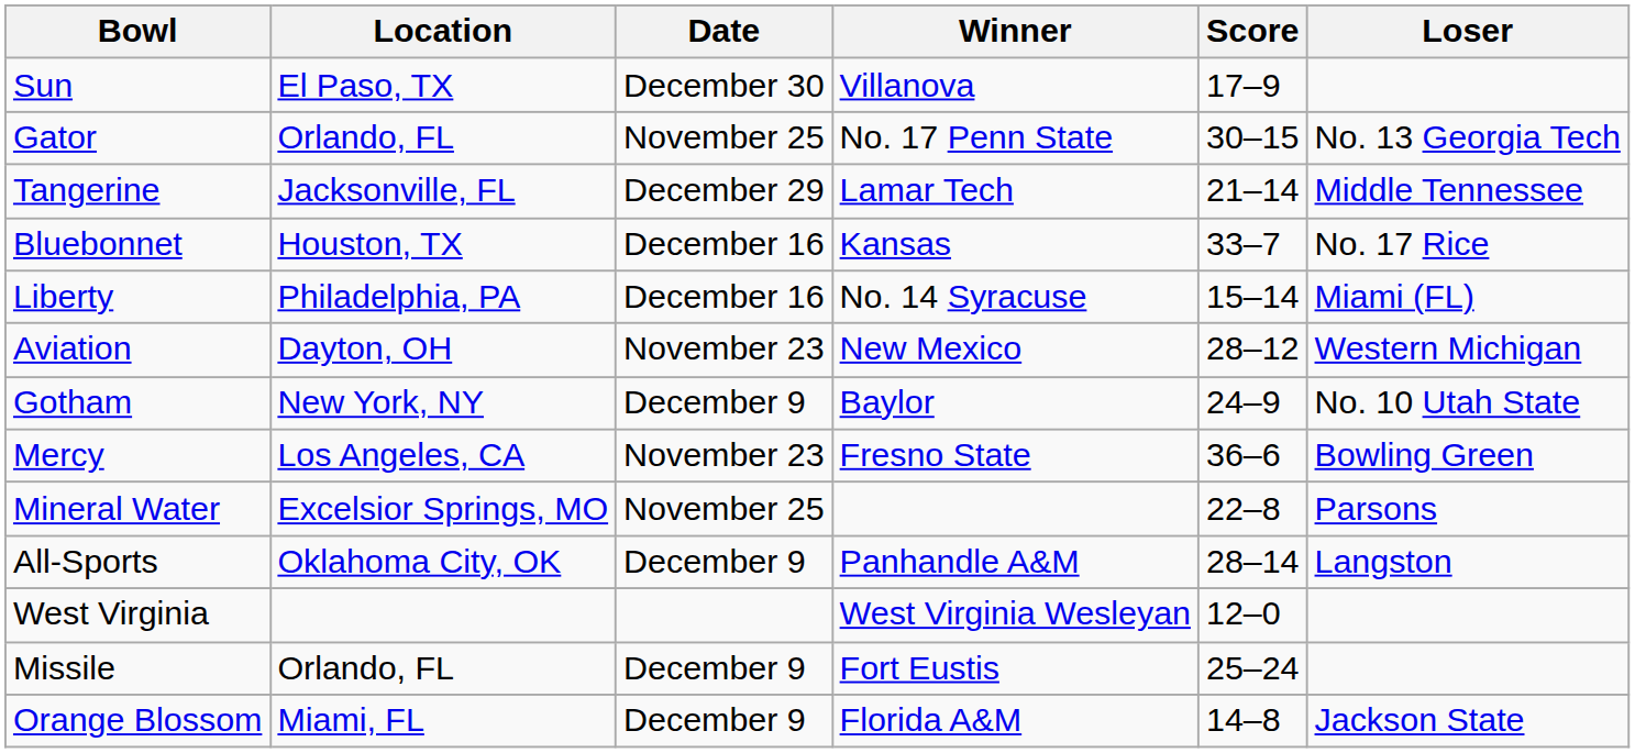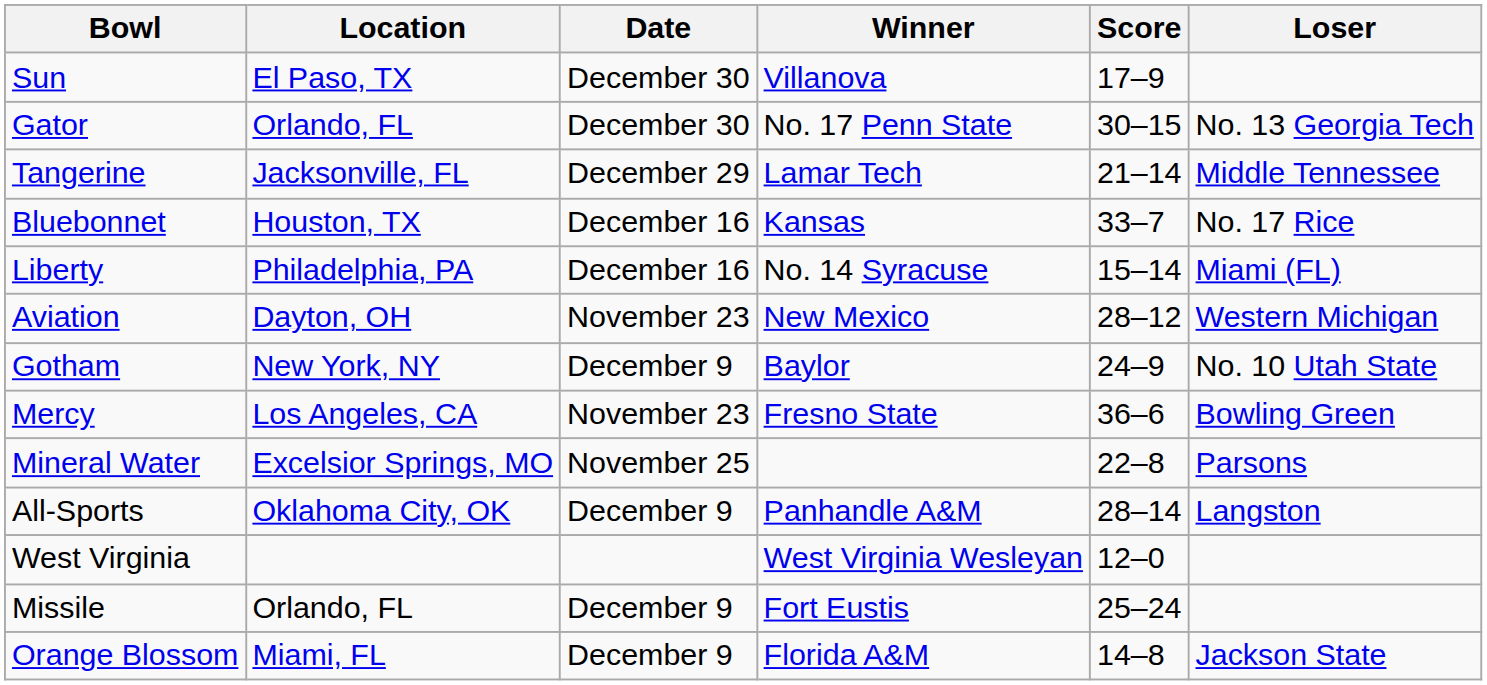 <table class="wikitable">
 <tr>
 <th>Bowl</th>
 <th>Location</th>
 <th>Date</th>
 <th>Winner</th>
 <th>Score</th>
 <th>Loser</th>
 </tr>
 <tr>
 <td><a href='#'>Sun</a></td>
 <td><a href='#'>El Paso, TX</a></td>
 <td>December 30</td>
 <td><a href='#'>Villanova</a></td>
 <td>17–9</td>
 <td></td>
 </tr>
 <tr>
 <td><a href='#'>Gator</a></td>
 <td><a href='#'>Orlando, FL</a></td>
-<td>November 25</td>
+<td>December 30</td>
 <td>No. 17 <a href='#'>Penn State</a></td>
 <td>30–15</td>
 <td>No. 13 <a href='#'>Georgia Tech</a></td>
 </tr>
 <tr>
 <td><a href='#'>Tangerine</a></td>
 <td><a href='#'>Jacksonville, FL</a></td>
 <td>December 29</td>
 <td><a href='#'>Lamar Tech</a></td>
 <td>21–14</td>
 <td><a href='#'>Middle Tennessee</a></td>
 </tr>
 <tr>
 <td><a href='#'>Bluebonnet</a></td>
 <td><a href='#'>Houston, TX</a></td>
 <td>December 16</td>
 <td><a href='#'>Kansas</a></td>
 <td>33–7</td>
 <td>No. 17 <a href='#'>Rice</a></td>
 </tr>
 <tr>
 <td><a href='#'>Liberty</a></td>
 <td><a href='#'>Philadelphia, PA</a></td>
 <td>December 16</td>
 <td>No. 14 <a href='#'>Syracuse</a></td>
 <td>15–14</td>
 <td><a href='#'>Miami (FL)</a></td>
 </tr>
 <tr>
 <td><a href='#'>Aviation</a></td>
 <td><a href='#'>Dayton, OH</a></td>
 <td>November 23</td>
 <td><a href='#'>New Mexico</a></td>
 <td>28–12</td>
 <td><a href='#'>Western Michigan</a></td>
 </tr>
 <tr>
 <td><a href='#'>Gotham</a></td>
 <td><a href='#'>New York, NY</a></td>
 <td>December 9</td>
 <td><a href='#'>Baylor</a></td>
 <td>24–9</td>
 <td>No. 10 <a href='#'>Utah State</a></td>
 </tr>
 <tr>
 <td><a href='#'>Mercy</a></td>
 <td><a href='#'>Los Angeles, CA</a></td>
 <td>November 23</td>
 <td><a href='#'>Fresno State</a></td>
 <td>36–6</td>
 <td><a href='#'>Bowling Green</a></td>
 </tr>
 <tr>
 <td><a href='#'>Mineral Water</a></td>
 <td><a href='#'>Excelsior Springs, MO</a></td>
 <td>November 25</td>
 <td></td>
 <td>22–8</td>
 <td><a href='#'>Parsons</a></td>
 </tr>
 <tr>
 <td>All-Sports</td>
 <td><a href='#'>Oklahoma City, OK</a></td>
 <td>December 9</td>
 <td><a href='#'>Panhandle A&M</a></td>
 <td>28–14</td>
 <td><a href='#'>Langston</a></td>
 </tr>
 <tr>
 <td>West Virginia</td>
 <td></td>
 <td></td>
 <td><a href='#'>West Virginia Wesleyan</a></td>
 <td>12–0</td>
 <td></td>
 </tr>
 <tr>
 <td>Missile</td>
 <td>Orlando, FL</td>
 <td>December 9</td>
 <td><a href='#'>Fort Eustis</a></td>
 <td>25–24</td>
 <td></td>
 </tr>
 <tr>
 <td><a href='#'>Orange Blossom</a></td>
 <td><a href='#'>Miami, FL</a></td>
 <td>December 9</td>
 <td><a href='#'>Florida A&M</a></td>
 <td>14–8</td>
 <td><a href='#'>Jackson State</a></td>
 </tr>
 </table>
